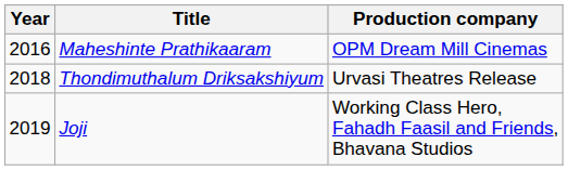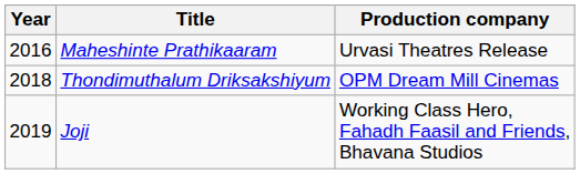 <table class="wikitable sortable">
 <tr style="background:#b0c4de; text-align:center;">
 <th>Year</th>
 <th>Title</th>
 <th>Production company</th>
 </tr>
 <tr>
 <td>2016</td>
 <td><em><a href='#'>Maheshinte Prathikaaram</a></em></td>
-<td><a href='#'>OPM Dream Mill Cinemas</a></td>
+<td>Urvasi Theatres Release</td>
 </tr>
 <tr>
 <td>2018</td>
 <td><em><a href='#'>Thondimuthalum Driksakshiyum</a></em></td>
-<td>Urvasi Theatres Release</td>
+<td><a href='#'>OPM Dream Mill Cinemas</a></td>
 </tr>
 <tr>
 <td>2019</td>
 <td><em><a href='#'>Joji</a></em></td>
 <td>Working Class Hero,<br><a href='#'>Fahadh Faasil and Friends</a>,<br>Bhavana Studios</td>
 </tr>
 </table>
